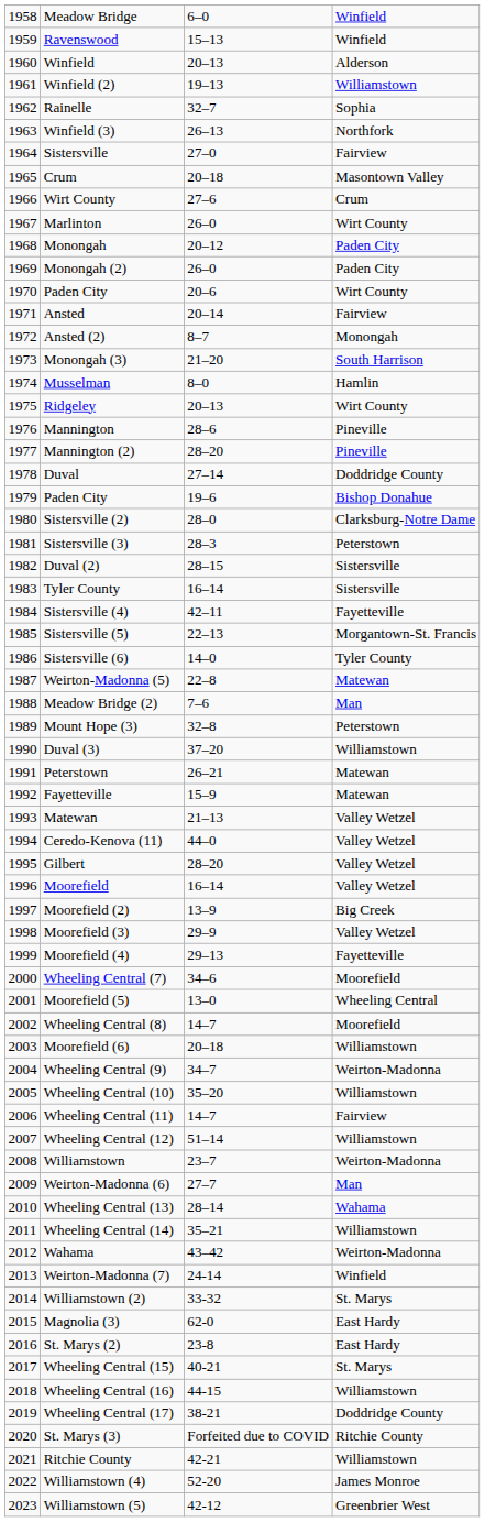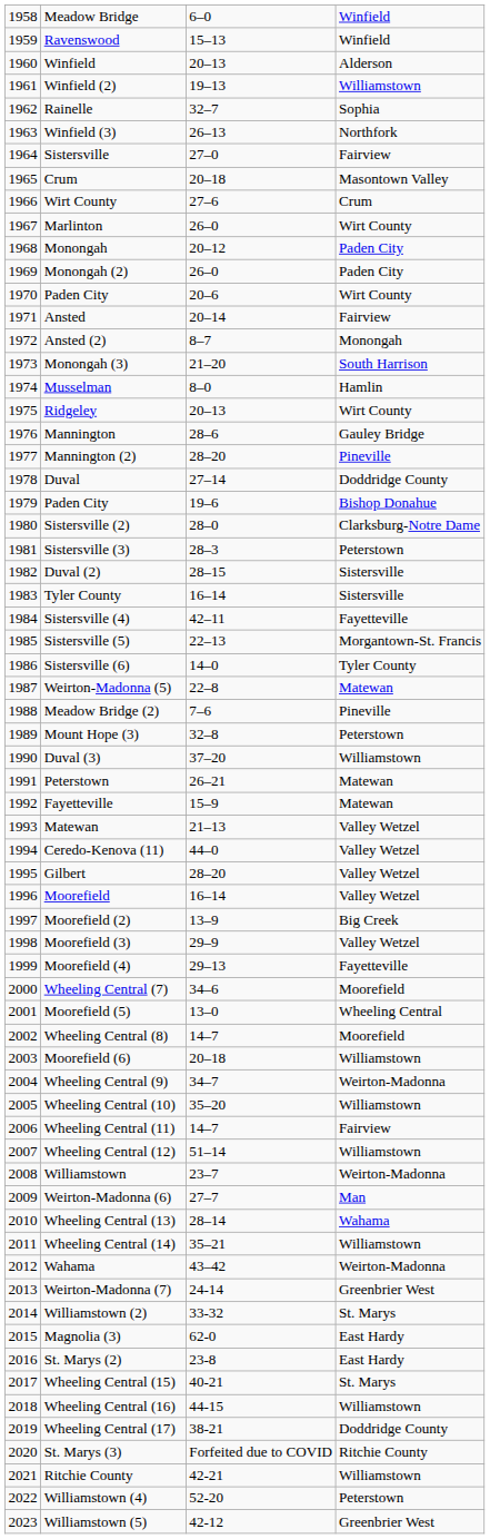 <table class="wikitable">
 <tr>
 <td>1958</td>
 <td>Meadow Bridge</td>
 <td>6–0</td>
 <td><a href='#'>Winfield</a></td>
 </tr>
 <tr>
 <td>1959</td>
 <td><a href='#'>Ravenswood</a></td>
 <td>15–13</td>
 <td>Winfield</td>
 </tr>
 <tr>
 <td>1960</td>
 <td>Winfield</td>
 <td>20–13</td>
 <td>Alderson</td>
 </tr>
 <tr>
 <td>1961</td>
 <td>Winfield (2)</td>
 <td>19–13</td>
 <td><a href='#'>Williamstown</a></td>
 </tr>
 <tr>
 <td>1962</td>
 <td>Rainelle</td>
 <td>32–7</td>
 <td>Sophia</td>
 </tr>
 <tr>
 <td>1963</td>
 <td>Winfield (3)</td>
 <td>26–13</td>
 <td>Northfork</td>
 </tr>
 <tr>
 <td>1964</td>
 <td>Sistersville</td>
 <td>27–0</td>
 <td>Fairview</td>
 </tr>
 <tr>
 <td>1965</td>
 <td>Crum</td>
 <td>20–18</td>
 <td>Masontown Valley</td>
 </tr>
 <tr>
 <td>1966</td>
 <td>Wirt County</td>
 <td>27–6</td>
 <td>Crum</td>
 </tr>
 <tr>
 <td>1967</td>
 <td>Marlinton</td>
 <td>26–0</td>
 <td>Wirt County</td>
 </tr>
 <tr>
 <td>1968</td>
 <td>Monongah</td>
 <td>20–12</td>
 <td><a href='#'>Paden City</a></td>
 </tr>
 <tr>
 <td>1969</td>
 <td>Monongah (2)</td>
 <td>26–0</td>
 <td>Paden City</td>
 </tr>
 <tr>
 <td>1970</td>
 <td>Paden City</td>
 <td>20–6</td>
 <td>Wirt County</td>
 </tr>
 <tr>
 <td>1971</td>
 <td>Ansted</td>
 <td>20–14</td>
 <td>Fairview</td>
 </tr>
 <tr>
 <td>1972</td>
 <td>Ansted (2)</td>
 <td>8–7</td>
 <td>Monongah</td>
 </tr>
 <tr>
 <td>1973</td>
 <td>Monongah (3)</td>
 <td>21–20</td>
 <td><a href='#'>South Harrison</a></td>
 </tr>
 <tr>
 <td>1974</td>
 <td><a href='#'>Musselman</a></td>
 <td>8–0</td>
 <td>Hamlin</td>
 </tr>
 <tr>
 <td>1975</td>
 <td><a href='#'>Ridgeley</a></td>
 <td>20–13</td>
 <td>Wirt County</td>
 </tr>
 <tr>
 <td>1976</td>
 <td>Mannington</td>
 <td>28–6</td>
-<td>Pineville</td>
+<td>Gauley Bridge</td>
 </tr>
 <tr>
 <td>1977</td>
 <td>Mannington (2)</td>
 <td>28–20</td>
 <td><a href='#'>Pineville</a></td>
 </tr>
 <tr>
 <td>1978</td>
 <td>Duval</td>
 <td>27–14</td>
 <td>Doddridge County</td>
 </tr>
 <tr>
 <td>1979</td>
 <td>Paden City</td>
 <td>19–6</td>
 <td><a href='#'>Bishop Donahue</a></td>
 </tr>
 <tr>
 <td>1980</td>
 <td>Sistersville (2)</td>
 <td>28–0</td>
 <td>Clarksburg-<a href='#'>Notre Dame</a></td>
 </tr>
 <tr>
 <td>1981</td>
 <td>Sistersville (3)</td>
 <td>28–3</td>
 <td>Peterstown</td>
 </tr>
 <tr>
 <td>1982</td>
 <td>Duval (2)</td>
 <td>28–15</td>
 <td>Sistersville</td>
 </tr>
 <tr>
 <td>1983</td>
 <td>Tyler County</td>
 <td>16–14</td>
 <td>Sistersville</td>
 </tr>
 <tr>
 <td>1984</td>
 <td>Sistersville (4)</td>
 <td>42–11</td>
 <td>Fayetteville</td>
 </tr>
 <tr>
 <td>1985</td>
 <td>Sistersville (5)</td>
 <td>22–13</td>
 <td>Morgantown-St. Francis</td>
 </tr>
 <tr>
 <td>1986</td>
 <td>Sistersville (6)</td>
 <td>14–0</td>
 <td>Tyler County</td>
 </tr>
 <tr>
 <td>1987</td>
 <td>Weirton-<a href='#'>Madonna</a> (5)</td>
 <td>22–8</td>
 <td><a href='#'>Matewan</a></td>
 </tr>
 <tr>
 <td>1988</td>
 <td>Meadow Bridge (2)</td>
 <td>7–6</td>
-<td><a href='#'>Man</a></td>
+<td>Pineville</td>
 </tr>
 <tr>
 <td>1989</td>
 <td>Mount Hope  (3)</td>
 <td>32–8</td>
 <td>Peterstown</td>
 </tr>
 <tr>
 <td>1990</td>
 <td>Duval (3)</td>
 <td>37–20</td>
 <td>Williamstown</td>
 </tr>
 <tr>
 <td>1991</td>
 <td>Peterstown</td>
 <td>26–21</td>
 <td>Matewan</td>
 </tr>
 <tr>
 <td>1992</td>
 <td>Fayetteville</td>
 <td>15–9</td>
 <td>Matewan</td>
 </tr>
 <tr>
 <td>1993</td>
 <td>Matewan</td>
 <td>21–13</td>
 <td>Valley Wetzel</td>
 </tr>
 <tr>
 <td>1994</td>
 <td>Ceredo-Kenova (11)</td>
 <td>44–0</td>
 <td>Valley Wetzel</td>
 </tr>
 <tr>
 <td>1995</td>
 <td>Gilbert</td>
 <td>28–20</td>
 <td>Valley Wetzel</td>
 </tr>
 <tr>
 <td>1996</td>
 <td><a href='#'>Moorefield</a></td>
 <td>16–14</td>
 <td>Valley Wetzel</td>
 </tr>
 <tr>
 <td>1997</td>
 <td>Moorefield (2)</td>
 <td>13–9</td>
 <td>Big Creek</td>
 </tr>
 <tr>
 <td>1998</td>
 <td>Moorefield (3)</td>
 <td>29–9</td>
 <td>Valley Wetzel</td>
 </tr>
 <tr>
 <td>1999</td>
 <td>Moorefield (4)</td>
 <td>29–13</td>
 <td>Fayetteville</td>
 </tr>
 <tr>
 <td>2000</td>
 <td><a href='#'>Wheeling Central</a> (7)</td>
 <td>34–6</td>
 <td>Moorefield</td>
 </tr>
 <tr>
 <td>2001</td>
 <td>Moorefield (5)</td>
 <td>13–0</td>
 <td>Wheeling Central</td>
 </tr>
 <tr>
 <td>2002</td>
 <td>Wheeling Central (8)    </td>
 <td>14–7 </td>
 <td>Moorefield</td>
 </tr>
 <tr>
 <td>2003</td>
 <td>Moorefield (6)</td>
 <td>20–18</td>
 <td>Williamstown</td>
 </tr>
 <tr>
 <td>2004</td>
 <td>Wheeling Central (9)</td>
 <td>34–7</td>
 <td>Weirton-Madonna</td>
 </tr>
 <tr>
 <td>2005</td>
 <td>Wheeling Central (10)</td>
 <td>35–20</td>
 <td>Williamstown</td>
 </tr>
 <tr>
 <td>2006</td>
 <td>Wheeling Central (11)</td>
 <td>14–7</td>
 <td>Fairview</td>
 </tr>
 <tr>
 <td>2007</td>
 <td>Wheeling Central (12)</td>
 <td>51–14</td>
 <td>Williamstown</td>
 </tr>
 <tr>
 <td>2008</td>
 <td>Williamstown</td>
 <td>23–7</td>
 <td>Weirton-Madonna</td>
 </tr>
 <tr>
 <td>2009</td>
 <td>Weirton-Madonna (6)</td>
 <td>27–7</td>
 <td><a href='#'>Man</a></td>
 </tr>
 <tr>
 <td>2010</td>
 <td>Wheeling Central (13)</td>
 <td>28–14</td>
 <td><a href='#'>Wahama</a></td>
 </tr>
 <tr>
 <td>2011</td>
 <td>Wheeling Central (14)</td>
 <td>35–21</td>
 <td>Williamstown</td>
 </tr>
 <tr>
 <td>2012</td>
 <td>Wahama</td>
 <td>43–42 </td>
 <td>Weirton-Madonna</td>
 </tr>
 <tr>
 <td>2013</td>
 <td>Weirton-Madonna (7)</td>
 <td>24-14</td>
-<td>Winfield</td>
+<td>Greenbrier West</td>
 </tr>
 <tr>
 <td>2014</td>
 <td>Williamstown (2)</td>
 <td>33-32 </td>
 <td>St. Marys</td>
 </tr>
 <tr>
 <td>2015</td>
 <td>Magnolia (3)</td>
 <td>62-0</td>
 <td>East Hardy</td>
 </tr>
 <tr>
 <td>2016</td>
 <td>St. Marys (2)</td>
 <td>23-8</td>
 <td>East Hardy</td>
 </tr>
 <tr>
 <td>2017</td>
 <td>Wheeling Central (15)</td>
 <td>40-21</td>
 <td>St. Marys</td>
 </tr>
 <tr>
 <td>2018</td>
 <td>Wheeling Central (16)</td>
 <td>44-15</td>
 <td>Williamstown</td>
 </tr>
 <tr>
 <td>2019</td>
 <td>Wheeling Central (17)</td>
 <td>38-21</td>
 <td>Doddridge County</td>
 </tr>
 <tr>
 <td>2020</td>
 <td>St. Marys (3)</td>
 <td>Forfeited due to COVID</td>
 <td>Ritchie County</td>
 </tr>
 <tr>
 <td>2021</td>
 <td>Ritchie County</td>
 <td>42-21</td>
 <td>Williamstown</td>
 </tr>
 <tr>
 <td>2022</td>
 <td>Williamstown (4)</td>
 <td>52-20</td>
-<td>James Monroe</td>
+<td>Peterstown</td>
 </tr>
 <tr>
 <td>2023</td>
 <td>Williamstown (5)</td>
 <td>42-12</td>
 <td>Greenbrier West</td>
 </tr>
 </table>
